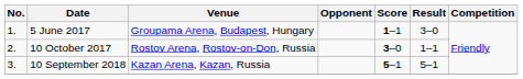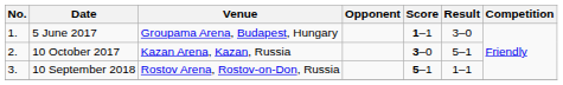 <table class="wikitable">
 <tr>
 <th>No.</th>
 <th>Date</th>
 <th>Venue</th>
 <th>Opponent</th>
 <th>Score</th>
 <th>Result</th>
 <th>Competition</th>
 </tr>
 <tr>
 <td>1.</td>
 <td>5 June 2017</td>
 <td><a href='#'>Groupama Arena</a>, <a href='#'>Budapest</a>, Hungary</td>
 <td></td>
 <td align=center><strong>1</strong>–1</td>
 <td align=center>3–0</td>
 <td rowspan=3><a href='#'>Friendly</a></td>
 </tr>
 <tr>
 <td>2.</td>
 <td>10 October 2017</td>
-<td><a href='#'>Rostov Arena</a>, <a href='#'>Rostov-on-Don</a>, Russia</td>
+<td><a href='#'>Kazan Arena</a>, <a href='#'>Kazan</a>, Russia</td>
 <td></td>
 <td align=center><strong>3</strong>–0</td>
-<td align=center>1–1</td>
+<td style="text-align:center">5–1</td>
 </tr>
 <tr>
 <td>3.</td>
 <td>10 September 2018</td>
-<td><a href='#'>Kazan Arena</a>, <a href='#'>Kazan</a>, Russia</td>
+<td><a href='#'>Rostov Arena</a>, <a href='#'>Rostov-on-Don</a>, Russia</td>
 <td></td>
 <td align=center><strong>5</strong>–1</td>
-<td style="text-align:center">5–1</td>
+<td align=center>1–1</td>
 </tr>
 <tr>
 </tr>
 </table>
